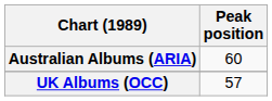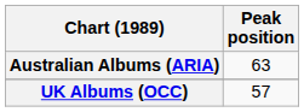 <table class="wikitable sortable plainrowheaders" style="text-align:center">
 <tr>
 <th>Chart (1989)</th>
 <th>Peak<br>position</th>
 </tr>
 <tr>
 <th scope="row">Australian Albums (<a href='#'>ARIA</a>)</th>
-<td>60</td>
+<td>63</td>
 </tr>
 <tr>
 </tr>
 <tr>
 </tr>
 <tr>
 </tr>
 <tr>
 </tr>
 <tr>
 <th scope="row"><a href='#'>UK Albums</a> (<a href='#'>OCC</a>)</th>
 <td>57</td>
 </tr>
 </table>
